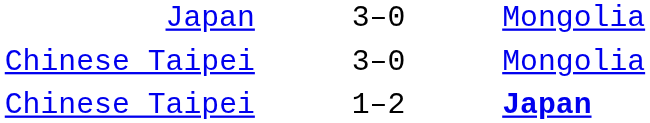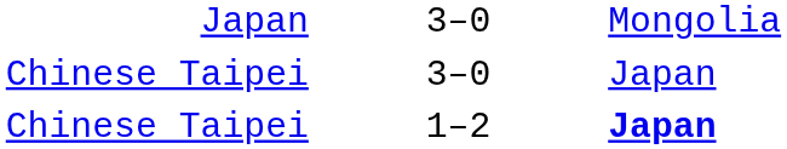 <table style=text-align:center>
 <tr>
 <th width=200></th>
 <th width=100></th>
 <th width=200></th>
 </tr>
 <tr>
 <td align=right><a href='#'>Japan</a> </td>
 <td>3–0</td>
 <td align=left> <a href='#'>Mongolia</a></td>
 </tr>
 <tr>
 <td align=right><a href='#'>Chinese Taipei</a> </td>
 <td>3–0</td>
-<td align=left> <a href='#'>Mongolia</a></td>
+<td align=left> <a href='#'>Japan</a></td>
 </tr>
 <tr>
 <td align=right><a href='#'>Chinese Taipei</a> </td>
 <td>1–2</td>
 <td align=left><strong> <a href='#'>Japan</a></strong></td>
 </tr>
 </table>
